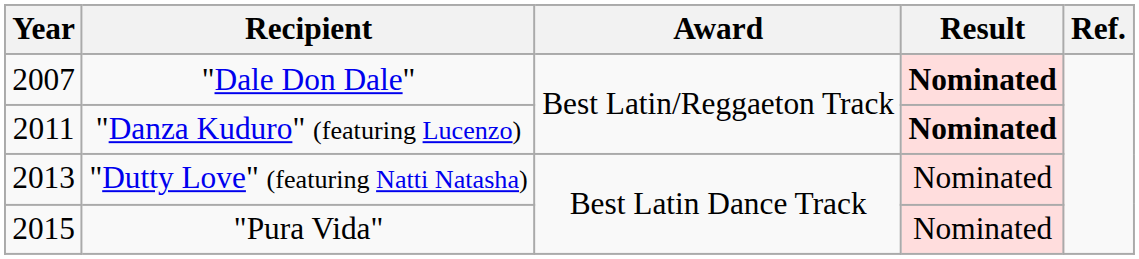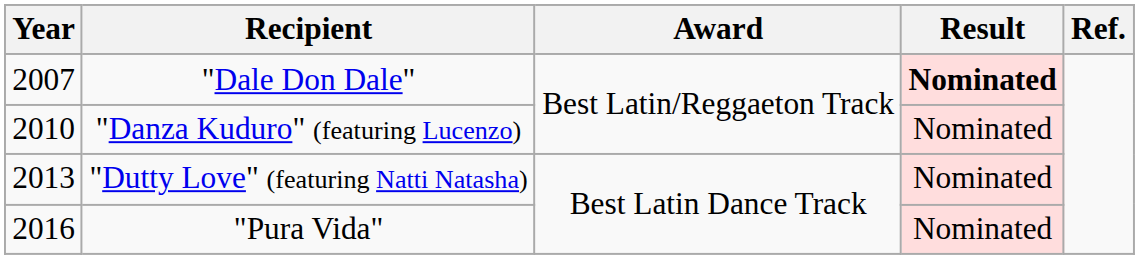 <table class="wikitable">
 <tr>
 <th align="center">Year</th>
 <th align="center">Recipient</th>
 <th align="center">Award</th>
 <th align="center">Result</th>
 <th align="center">Ref.</th>
 </tr>
 <tr>
 <td align="center">2007</td>
 <td align="center">"<a href='#'>Dale Don Dale</a>"</td>
 <td align="center" rowspan="2">Best Latin/Reggaeton Track</td>
 <td align="center" style="background-color: #FDD"><strong>Nominated</strong></td>
 <td align="center" rowspan="4"></td>
 </tr>
 <tr>
-<td align="center">2011</td>
+<td align="center">2010</td>
 <td align="center">"<a href='#'>Danza Kuduro</a>" <small>(featuring <a href='#'>Lucenzo</a>)</small></td>
-<td align="center" style="background-color: #FDD"><strong>Nominated</strong></td>
+<td align="center" style="background-color: #FDD">Nominated</td>
 </tr>
 <tr>
 <td align="center">2013</td>
 <td align="center">"<a href='#'>Dutty Love</a>" <small>(featuring <a href='#'>Natti Natasha</a>)</small></td>
 <td align="center" rowspan="2">Best Latin Dance Track</td>
 <td align="center" style="background-color: #FDD">Nominated</td>
 </tr>
 <tr>
-<td align="center">2015</td>
+<td align="center">2016</td>
 <td align="center">"Pura Vida"</td>
 <td align="center" style="background-color: #FDD">Nominated</td>
 </tr>
 </table>
